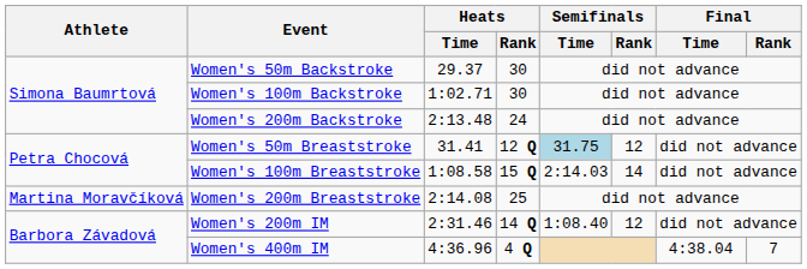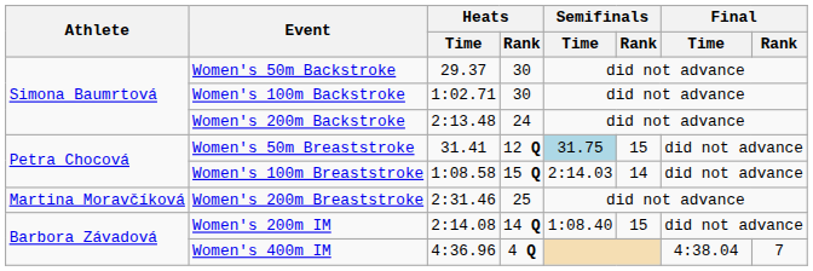 <table class=wikitable style="font-size:90%">
 <tr>
 <th rowspan="2">Athlete</th>
 <th rowspan="2">Event</th>
 <th colspan="2">Heats</th>
 <th colspan="2">Semifinals</th>
 <th colspan="2">Final</th>
 </tr>
 <tr>
 <th>Time</th>
 <th>Rank</th>
 <th>Time</th>
 <th>Rank</th>
 <th>Time</th>
 <th>Rank</th>
 </tr>
 <tr>
 <td rowspan="3"><a href='#'>Simona Baumrtová</a></td>
 <td><a href='#'>Women's 50m Backstroke</a></td>
 <td align=center>29.37</td>
 <td align=center>30</td>
 <td align=center colspan=4>did not advance</td>
 </tr>
 <tr>
 <td><a href='#'>Women's 100m Backstroke</a></td>
 <td align=center>1:02.71</td>
 <td align=center>30</td>
 <td align=center colspan=4>did not advance</td>
 </tr>
 <tr>
 <td><a href='#'>Women's 200m Backstroke</a></td>
 <td align=center>2:13.48</td>
 <td align=center>24</td>
 <td align=center colspan=4>did not advance</td>
 </tr>
 <tr>
 <td rowspan="2"><a href='#'>Petra Chocová</a></td>
 <td><a href='#'>Women's 50m Breaststroke</a></td>
 <td align=center>31.41</td>
 <td align=center>12 <strong>Q</strong></td>
 <td align=center style="background: lightblue;">31.75</td>
-<td align=center>12</td>
+<td align=center>15</td>
 <td align=center colspan=2>did not advance</td>
 </tr>
 <tr>
 <td><a href='#'>Women's 100m Breaststroke</a></td>
 <td align=center>1:08.58</td>
 <td align=center>15 <strong>Q</strong></td>
 <td align=center>2:14.03</td>
 <td align=center>14</td>
 <td align=center colspan=2>did not advance</td>
 </tr>
 <tr>
 <td rowspan="1"><a href='#'>Martina Moravčíková</a></td>
 <td><a href='#'>Women's 200m Breaststroke</a></td>
-<td align=center>2:14.08</td>
+<td align=center>2:31.46</td>
 <td align=center>25</td>
 <td align=center colspan=4>did not advance</td>
 </tr>
 <tr>
 <td rowspan="2"><a href='#'>Barbora Závadová</a></td>
 <td><a href='#'>Women's 200m IM</a></td>
-<td align=center>2:31.46</td>
+<td align=center>2:14.08</td>
 <td align=center>14 <strong>Q</strong></td>
 <td align=center>1:08.40</td>
-<td align=center>12</td>
+<td align=center>15</td>
 <td align=center colspan=2>did not advance</td>
 </tr>
 <tr>
 <td><a href='#'>Women's 400m IM</a></td>
 <td align=center>4:36.96</td>
 <td align=center>4 <strong>Q</strong></td>
 <td colspan= 2 bgcolor="wheat"></td>
 <td align=center>4:38.04</td>
 <td align=center>7</td>
 </tr>
 </table>
